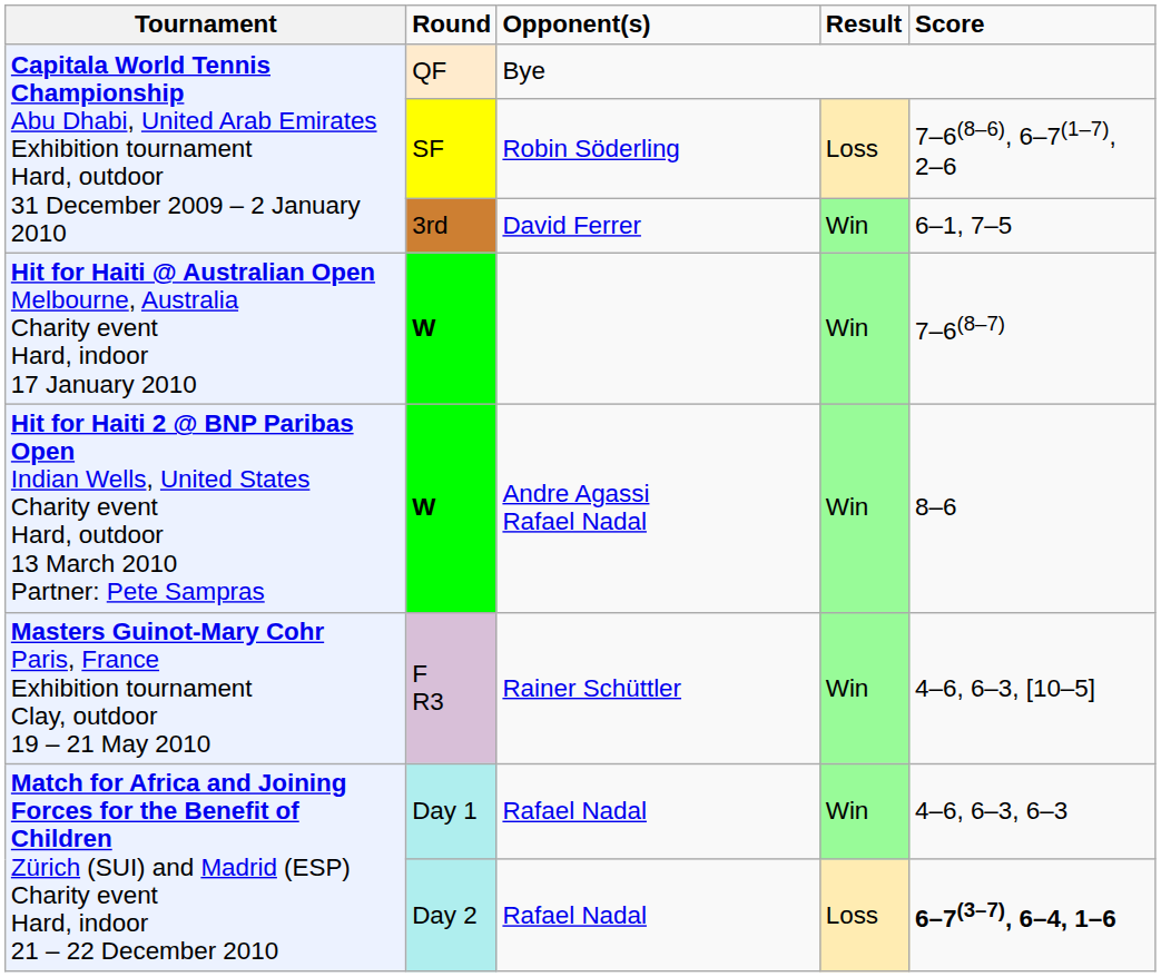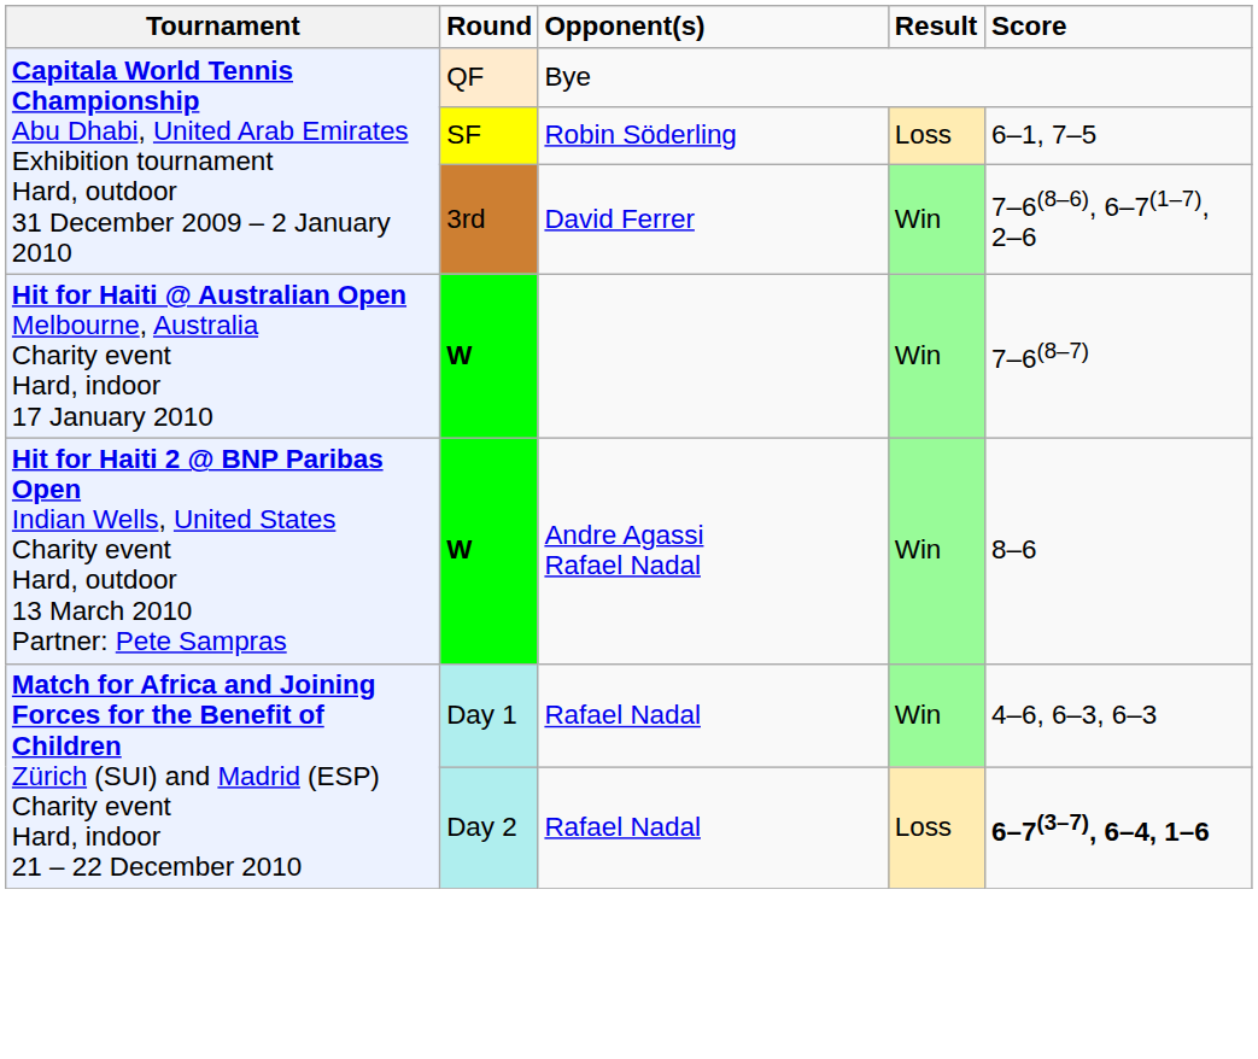 <table class="wikitable">
 <tr style="font-weight:bold">
 <th style="width:250px;">Tournament</th>
 <td style="width:50px;">Round</td>
 <td style="width:200px;">Opponent(s)</td>
 <td style="width:50px;">Result</td>
 <td style="width:150px;">Score</td>
 </tr>
 <tr>
 <td rowspan="3" style="background:#ecf2ff; text-align:left; vertical-align:top;"><strong><a href='#'>Capitala World Tennis Championship</a></strong><br> <a href='#'>Abu Dhabi</a>, <a href='#'>United Arab Emirates</a> <br> Exhibition tournament <br> Hard, outdoor <br> 31 December 2009 – 2 January 2010</td>
 <td style="background:#ffebcd;">QF</td>
 <td colspan="3">Bye</td>
 </tr>
 <tr>
 <td style="background:yellow;">SF</td>
 <td> <a href='#'>Robin Söderling</a></td>
 <td style="background:#ffecb2;">Loss</td>
-<td>7–6<sup>(8–6)</sup>, 6–7<sup>(1–7)</sup>, 2–6</td>
+<td>6–1, 7–5</td>
 </tr>
 <tr>
 <td style="background:#cd7f32;">3rd</td>
 <td> <a href='#'>David Ferrer</a></td>
 <td style="background:#98fb98;">Win</td>
-<td>6–1, 7–5</td>
+<td>7–6<sup>(8–6)</sup>, 6–7<sup>(1–7)</sup>, 2–6</td>
 </tr>
 <tr>
 <td style="background:#ecf2ff; text-align:left; vertical-align:top;"><strong><a href='#'>Hit for Haiti @ Australian Open</a></strong><br> <a href='#'>Melbourne</a>, <a href='#'>Australia</a> <br> Charity event <br> Hard, indoor <br> 17 January 2010 <br> </td>
 <td style="background:lime;"><strong>W</strong></td>
 <td></td>
 <td style="background:#98fb98;">Win</td>
 <td>7–6<sup>(8–7)</sup></td>
 </tr>
 <tr>
 <td style="background:#ecf2ff; text-align:left; vertical-align:top;"><strong><a href='#'>Hit for Haiti 2 @ BNP Paribas Open</a></strong><br> <a href='#'>Indian Wells</a>, <a href='#'>United States</a> <br> Charity event <br> Hard, outdoor <br> 13 March 2010 <br> Partner:  <a href='#'>Pete Sampras</a></td>
 <td style="background:lime;"><strong>W</strong></td>
 <td> <a href='#'>Andre Agassi</a> <br>  <a href='#'>Rafael Nadal</a></td>
 <td style="background:#98fb98;">Win</td>
 <td>8–6</td>
 </tr>
 <tr>
-<td style="background:#ecf2ff; text-align:left; vertical-align:top;"><strong><a href='#'>Masters Guinot-Mary Cohr</a></strong><br> <a href='#'>Paris</a>, <a href='#'>France</a> <br> Exhibition tournament <br> Clay, outdoor <br> 19 – 21 May 2010</td>
-<td style="background:thistle;">F<br>R3</td>
-<td> <a href='#'>Rainer Schüttler</a></td>
-<td style="background:#98fb98;">Win</td>
-<td>4–6, 6–3, [10–5]</td>
-</tr>
-<tr>
 <td rowspan="2" style="background:#ecf2ff; text-align:left; vertical-align:top;"><strong><a href='#'>Match for Africa and Joining Forces for the Benefit of Children</a></strong><br> <a href='#'>Zürich</a> (SUI) and <a href='#'>Madrid</a> (ESP) <br> Charity event <br> Hard, indoor <br> 21 – 22 December 2010</td>
 <td style="background:#afeeee;">Day 1</td>
 <td> <a href='#'>Rafael Nadal</a></td>
 <td style="background:#98fb98;">Win</td>
 <td>4–6, 6–3, 6–3</td>
 </tr>
 <tr>
 <td style="background:#afeeee;">Day 2</td>
 <td> <a href='#'>Rafael Nadal</a></td>
 <td style="background:#ffecb2;">Loss</td>
 <td><strong>6–7<sup>(3–7)</sup>, 6–4, 1–6</strong></td>
 </tr>
 </table>
